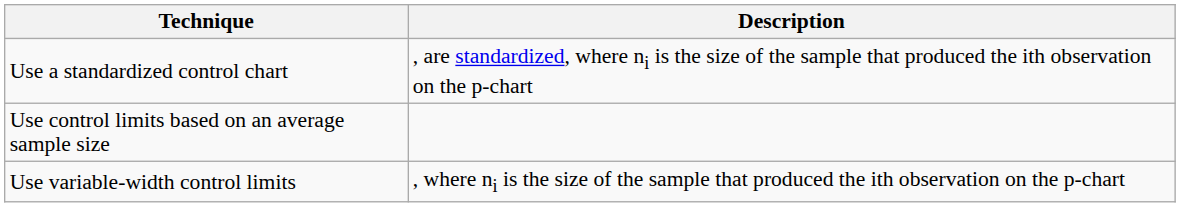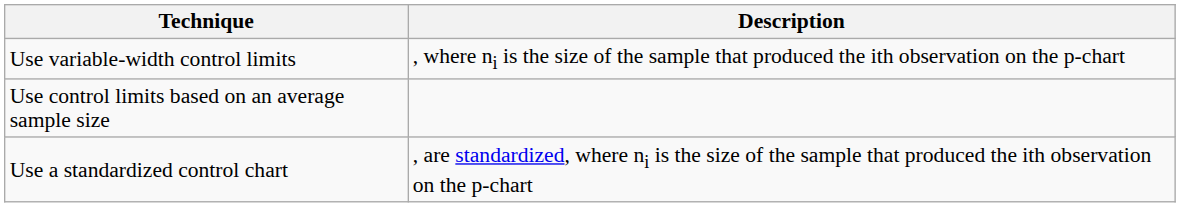 <table class="wikitable">
 <tr>
 <th>Technique</th>
 <th>Description</th>
 </tr>
 <tr>
-<td>Use a standardized control chart</td>
-<td>, are <a href='#'>standardized</a>, where n<sub>i</sub> is the size of the sample that produced the ith observation on the p-chart</td>
+<td>Use variable-width control limits</td>
+<td>, where n<sub>i</sub> is the size of the sample that produced the ith observation on the p-chart</td>
 </tr>
 <tr>
 <td>Use control limits based on an average sample size</td>
 <td></td>
 </tr>
 <tr>
-<td>Use variable-width control limits</td>
-<td>, where n<sub>i</sub> is the size of the sample that produced the ith observation on the p-chart</td>
+<td>Use a standardized control chart</td>
+<td>, are <a href='#'>standardized</a>, where n<sub>i</sub> is the size of the sample that produced the ith observation on the p-chart</td>
 </tr>
 </table>
